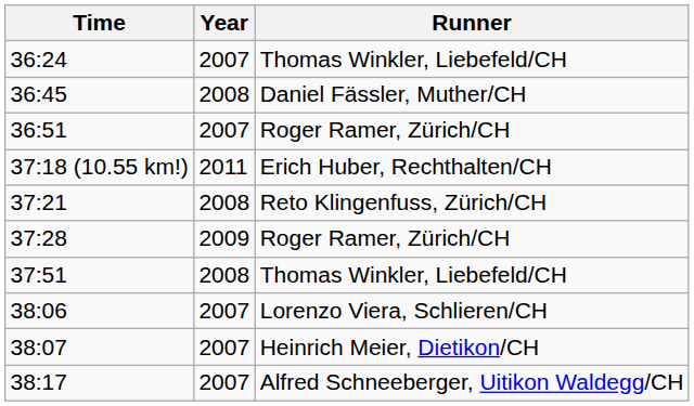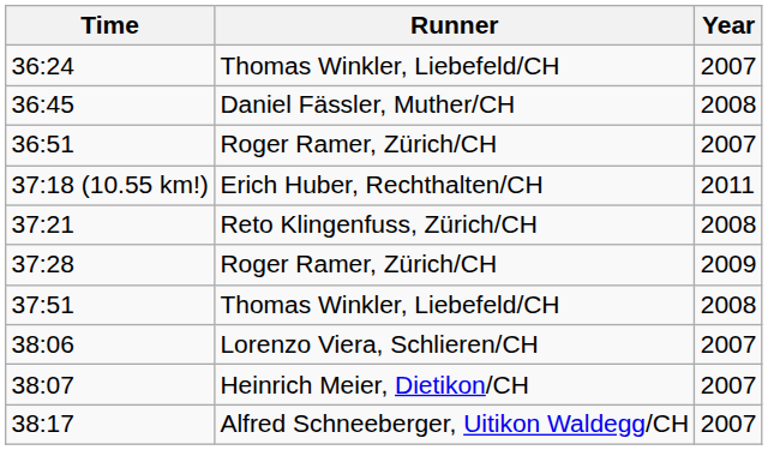 <table class=wikitable>
 <tr>
 <th>Time</th>
+<th>Runner</th>
 <th>Year</th>
-<th>Runner</th>
 </tr>
 <tr>
 <td>36:24</td>
+<td>Thomas Winkler, Liebefeld/CH</td>
 <td>2007</td>
-<td>Thomas Winkler, Liebefeld/CH</td>
 </tr>
 <tr>
 <td>36:45</td>
+<td>Daniel Fässler, Muther/CH</td>
 <td>2008</td>
-<td>Daniel Fässler, Muther/CH</td>
 </tr>
 <tr>
 <td>36:51</td>
+<td>Roger Ramer, Zürich/CH</td>
 <td>2007</td>
-<td>Roger Ramer, Zürich/CH</td>
 </tr>
 <tr>
 <td>37:18 (10.55 km!)</td>
+<td>Erich Huber, Rechthalten/CH</td>
 <td>2011</td>
-<td>Erich Huber, Rechthalten/CH</td>
 </tr>
 <tr>
 <td>37:21</td>
+<td>Reto Klingenfuss, Zürich/CH</td>
 <td>2008</td>
-<td>Reto Klingenfuss, Zürich/CH</td>
 </tr>
 <tr>
 <td>37:28</td>
+<td>Roger Ramer, Zürich/CH</td>
 <td>2009</td>
-<td>Roger Ramer, Zürich/CH</td>
 </tr>
 <tr>
 <td>37:51</td>
+<td>Thomas Winkler, Liebefeld/CH</td>
 <td>2008</td>
-<td>Thomas Winkler, Liebefeld/CH</td>
 </tr>
 <tr>
 <td>38:06</td>
+<td>Lorenzo Viera, Schlieren/CH</td>
 <td>2007</td>
-<td>Lorenzo Viera, Schlieren/CH</td>
 </tr>
 <tr>
 <td>38:07</td>
+<td>Heinrich Meier, <a href='#'>Dietikon</a>/CH</td>
 <td>2007</td>
-<td>Heinrich Meier, <a href='#'>Dietikon</a>/CH</td>
 </tr>
 <tr>
 <td>38:17</td>
+<td>Alfred Schneeberger, <a href='#'>Uitikon Waldegg</a>/CH</td>
 <td>2007</td>
-<td>Alfred Schneeberger, <a href='#'>Uitikon Waldegg</a>/CH</td>
 </tr>
 </table>
